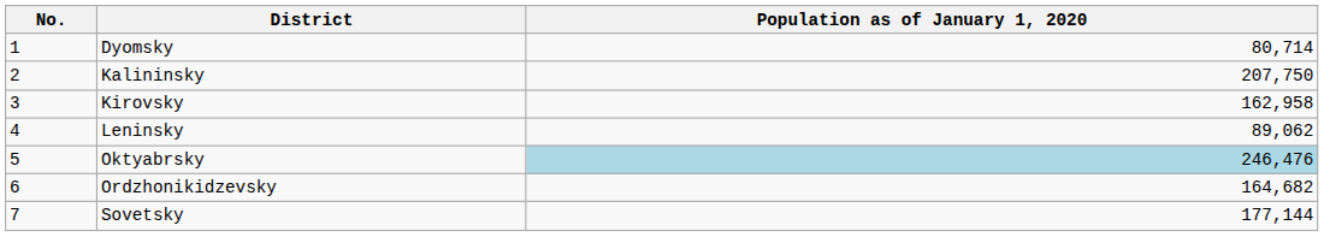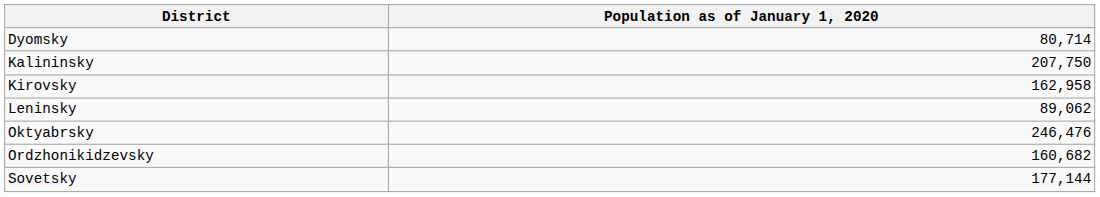 <table class="wikitable sortable" style="width:50%;">
 <tr>
-<th>No.</th>
 <th>District</th>
 <th>Population as of January 1, 2020</th>
 </tr>
 <tr>
-<td>1</td>
 <td>Dyomsky</td>
 <td style="text-align:right;">80,714</td>
 </tr>
 <tr>
-<td>2</td>
 <td>Kalininsky</td>
 <td style="text-align:right;">207,750</td>
 </tr>
 <tr>
-<td>3</td>
 <td>Kirovsky</td>
 <td style="text-align:right;">162,958</td>
 </tr>
 <tr>
-<td>4</td>
 <td>Leninsky</td>
 <td style="text-align:right;">89,062</td>
 </tr>
 <tr>
-<td>5</td>
 <td>Oktyabrsky</td>
-<td style="background: lightblue; text-align:right;">246,476</td>
+<td style="text-align:right;">246,476</td>
 </tr>
 <tr>
-<td>6</td>
 <td>Ordzhonikidzevsky</td>
-<td style="text-align:right;">164,682</td>
+<td style="text-align:right;">160,682</td>
 </tr>
 <tr>
-<td>7</td>
 <td>Sovetsky</td>
 <td style="text-align:right;">177,144</td>
 </tr>
 </table>
